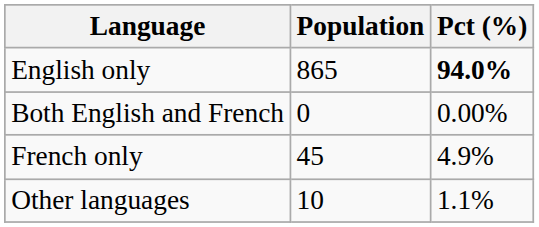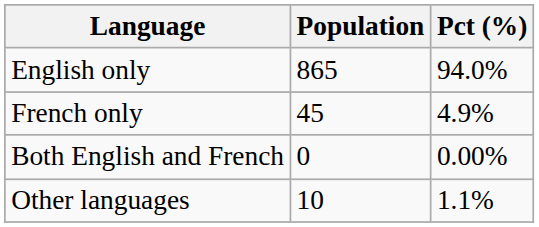 <table class="wikitable">
 <tr>
 <th>Language</th>
 <th>Population</th>
 <th>Pct (%)</th>
 </tr>
 <tr>
 <td>English only</td>
 <td>865</td>
-<td><strong>94.0%</strong></td>
+<td>94.0%</td>
+</tr>
+<tr>
+<td>French only</td>
+<td>45</td>
+<td>4.9%</td>
 </tr>
 <tr>
 <td>Both English and French</td>
 <td>0</td>
 <td>0.00%</td>
 </tr>
 <tr>
-<td>French only</td>
-<td>45</td>
-<td>4.9%</td>
-</tr>
-<tr>
 <td>Other languages</td>
 <td>10</td>
 <td>1.1%</td>
 </tr>
 </table>
